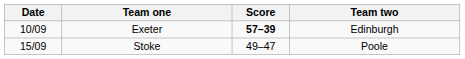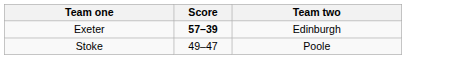 <table class="wikitable" style="text-align: center">
 <tr>
-<th width=80>Date</th>
 <th width=250>Team one</th>
 <th width=80>Score</th>
 <th width=250>Team two</th>
 </tr>
 <tr>
-<td>10/09</td>
 <td>Exeter</td>
 <td><strong>57–39</strong></td>
 <td>Edinburgh</td>
 </tr>
 <tr>
-<td>15/09</td>
 <td>Stoke</td>
 <td>49–47</td>
 <td>Poole</td>
 </tr>
 </table>
